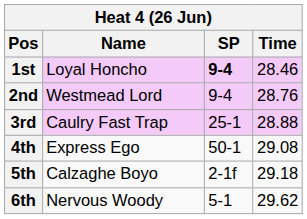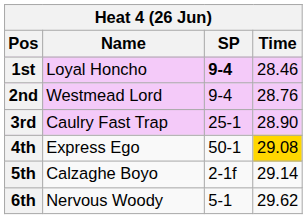 <table class="wikitable">
 <tr>
 <th colspan="6">Heat 4 (26 Jun)</th>
 </tr>
 <tr>
 <th width=20>Pos</th>
 <th width=150>Name</th>
 <th width=40>SP</th>
 <th width=40>Time</th>
 </tr>
 <tr style="background: #f4caf9;">
 <th>1st</th>
 <td>Loyal Honcho</td>
 <td><strong>9-4</strong></td>
 <td>28.46</td>
 </tr>
 <tr style="background: #f4caf9;">
 <th>2nd</th>
 <td>Westmead Lord</td>
 <td>9-4</td>
 <td>28.76</td>
 </tr>
 <tr style="background: #f4caf9;">
 <th>3rd</th>
 <td>Caulry Fast Trap</td>
 <td>25-1</td>
-<td>28.88</td>
+<td>28.90</td>
 </tr>
 <tr>
 <th>4th</th>
 <td>Express Ego</td>
 <td>50-1</td>
-<td>29.08</td>
+<td style="background: gold;">29.08</td>
 </tr>
 <tr>
 <th>5th</th>
 <td>Calzaghe Boyo</td>
 <td>2-1f</td>
-<td>29.18</td>
+<td>29.14</td>
 </tr>
 <tr>
 <th>6th</th>
 <td>Nervous Woody</td>
 <td>5-1</td>
 <td>29.62</td>
 </tr>
 </table>
